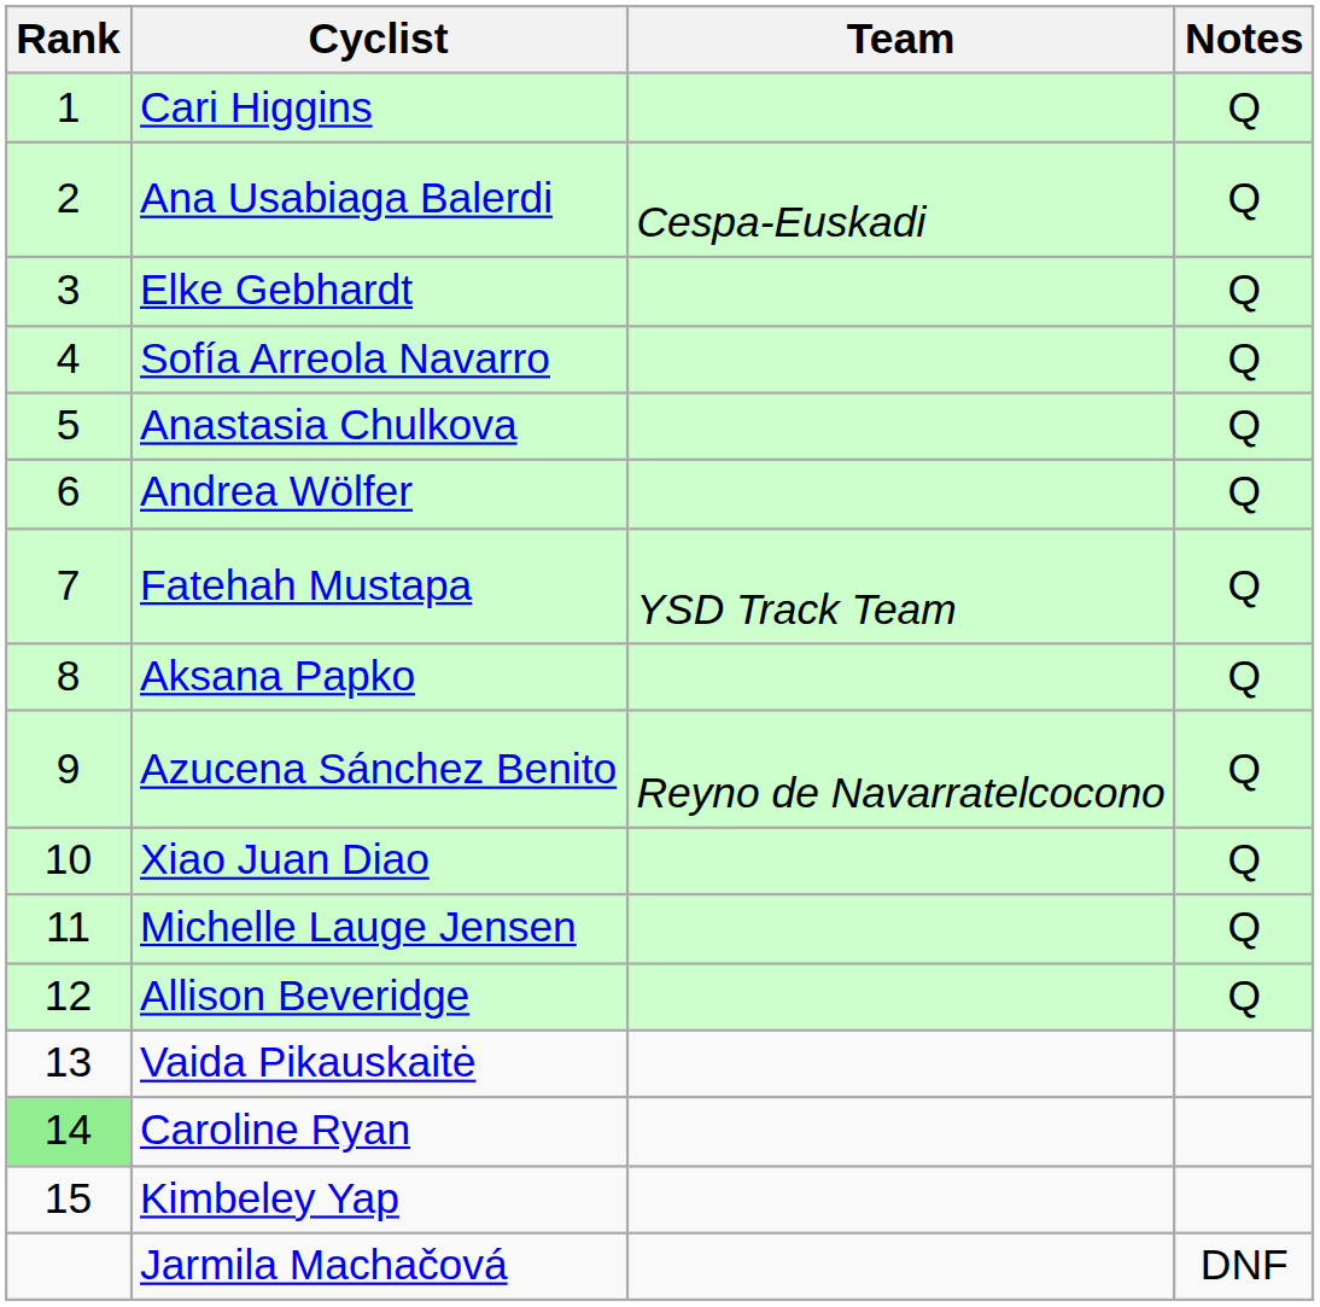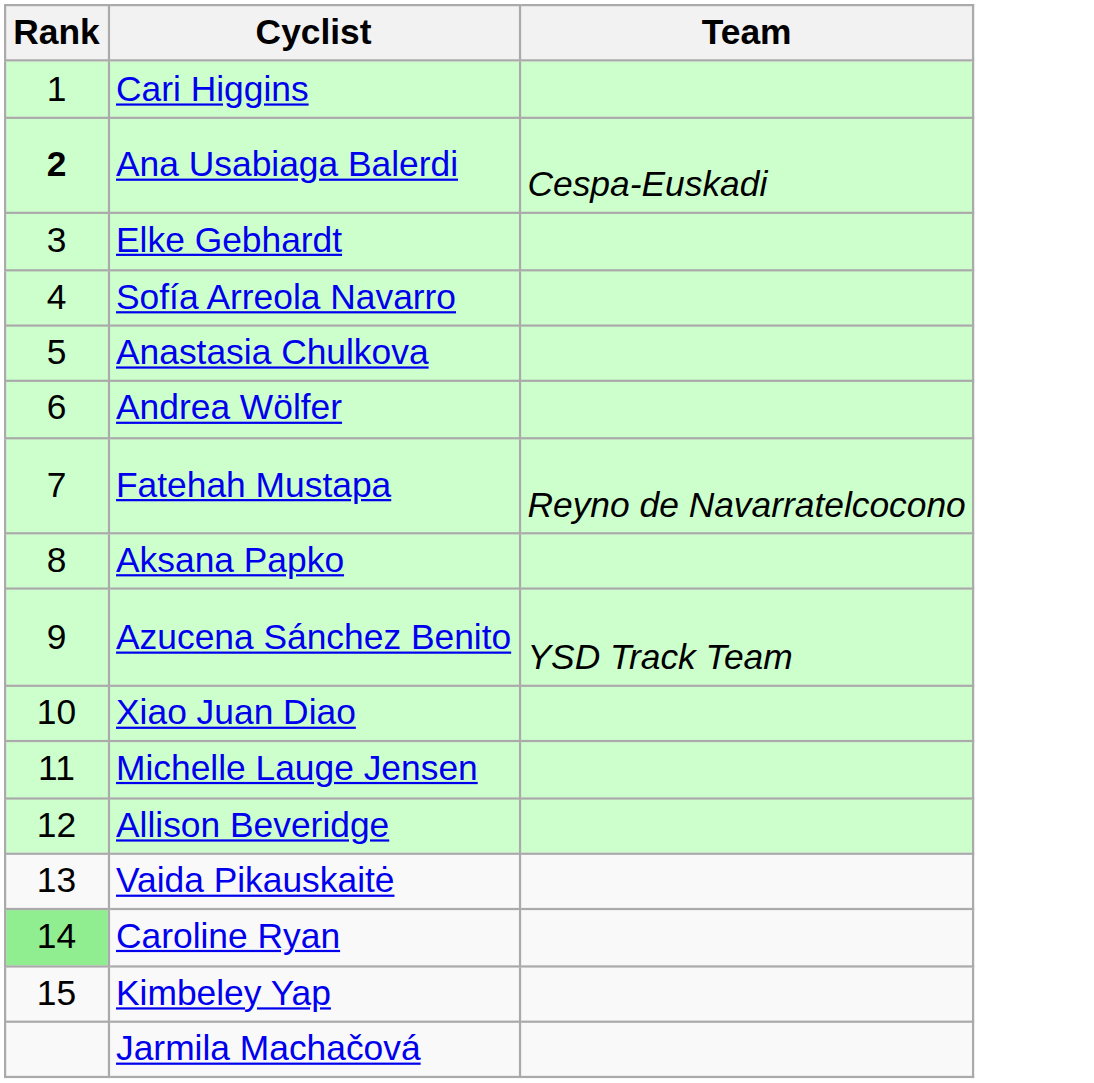 <table class="wikitable sortable" style="text-align:center;">
 <tr>
 <th>Rank</th>
 <th class="unsortable">Cyclist</th>
 <th>Team</th>
-<th class="unsortable">Notes</th>
 </tr>
 <tr bgcolor=ccffcc>
 <td>1</td>
 <td align="left"><a href='#'>Cari Higgins</a></td>
 <td align="left"></td>
-<td>Q</td>
 </tr>
 <tr bgcolor=ccffcc>
-<td>2</td>
+<td><strong>2</strong></td>
 <td align="left"><a href='#'>Ana Usabiaga Balerdi</a></td>
 <td align="left"><br><em>Cespa-Euskadi</em></td>
-<td>Q</td>
 </tr>
 <tr bgcolor=ccffcc>
 <td>3</td>
 <td align="left"><a href='#'>Elke Gebhardt</a></td>
 <td align="left"></td>
-<td>Q</td>
 </tr>
 <tr bgcolor=ccffcc>
 <td>4</td>
 <td align="left"><a href='#'>Sofía Arreola Navarro</a></td>
 <td align="left"></td>
-<td>Q</td>
 </tr>
 <tr bgcolor=ccffcc>
 <td>5</td>
 <td align="left"><a href='#'>Anastasia Chulkova</a></td>
 <td align="left"></td>
-<td>Q</td>
 </tr>
 <tr bgcolor=ccffcc>
 <td>6</td>
 <td align="left"><a href='#'>Andrea Wölfer</a></td>
 <td align="left"></td>
-<td>Q</td>
 </tr>
 <tr bgcolor=ccffcc>
 <td>7</td>
 <td align="left"><a href='#'>Fatehah Mustapa</a></td>
-<td align="left"><br><em>YSD Track Team</em></td>
-<td>Q</td>
+<td align="left"><br><em>Reyno de Navarratelcocono</em></td>
 </tr>
 <tr bgcolor=ccffcc>
 <td>8</td>
 <td align="left"><a href='#'>Aksana Papko</a></td>
 <td align="left"></td>
-<td>Q</td>
 </tr>
 <tr bgcolor=ccffcc>
 <td>9</td>
 <td align="left"><a href='#'>Azucena Sánchez Benito</a></td>
-<td align="left"><br><em>Reyno de Navarratelcocono</em></td>
-<td>Q</td>
+<td align="left"><br><em>YSD Track Team</em></td>
 </tr>
 <tr bgcolor=ccffcc>
 <td>10</td>
 <td align="left"><a href='#'>Xiao Juan Diao</a></td>
 <td align="left"></td>
-<td>Q</td>
 </tr>
 <tr bgcolor=ccffcc>
 <td>11</td>
 <td align="left"><a href='#'>Michelle Lauge Jensen</a></td>
 <td align="left"></td>
-<td>Q</td>
 </tr>
 <tr bgcolor=ccffcc>
 <td>12</td>
 <td align="left"><a href='#'>Allison Beveridge</a></td>
 <td align="left"></td>
-<td>Q</td>
 </tr>
 <tr>
 <td>13</td>
 <td align="left"><a href='#'>Vaida Pikauskaitė</a></td>
 <td align="left"></td>
-<td></td>
 </tr>
 <tr>
 <td style="background: lightgreen;">14</td>
 <td align="left"><a href='#'>Caroline Ryan</a></td>
 <td align="left"></td>
-<td></td>
 </tr>
 <tr>
 <td>15</td>
 <td align="left"><a href='#'>Kimbeley Yap</a></td>
 <td align="left"></td>
-<td></td>
 </tr>
 <tr>
 <td></td>
 <td align="left"><a href='#'>Jarmila Machačová</a></td>
 <td align="left"></td>
-<td>DNF</td>
 </tr>
 </table>
